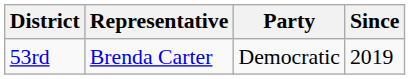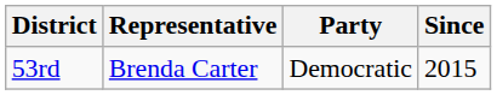 <table class="wikitable">
 <tr>
 <th>District</th>
 <th>Representative</th>
 <th>Party</th>
 <th>Since</th>
 </tr>
 <tr>
 <td><a href='#'>53rd</a></td>
 <td><a href='#'>Brenda Carter</a></td>
 <td>Democratic</td>
-<td>2019</td>
+<td>2015</td>
 </tr>
 </table>
